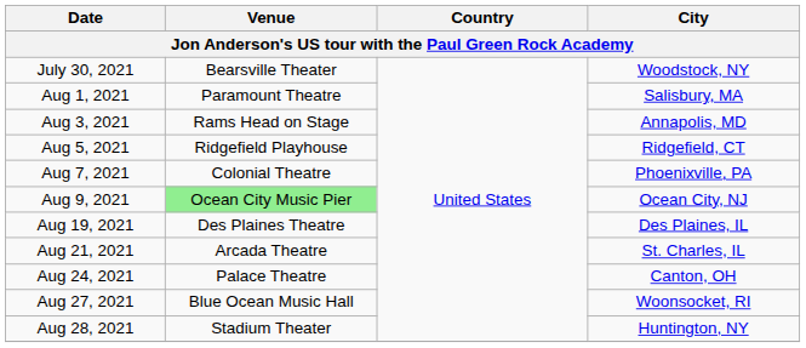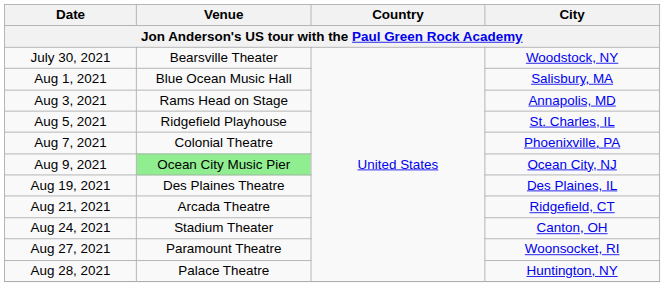 <table class="wikitable" style="text-align:center;">
 <tr>
 <th style="width:150px;">Date</th>
 <th style="width:200px;">Venue</th>
 <th style="width:200px;">Country</th>
 <th style="width:200px;">City</th>
 </tr>
 <tr>
 <th colspan="4">Jon Anderson's US tour with the <a href='#'>Paul Green Rock Academy</a></th>
 </tr>
 <tr>
 <td>July 30, 2021</td>
 <td>Bearsville Theater</td>
 <td rowspan="11"><a href='#'>United States</a></td>
 <td><a href='#'>Woodstock, NY</a></td>
 </tr>
 <tr>
 <td>Aug 1, 2021</td>
-<td>Paramount Theatre</td>
+<td>Blue Ocean Music Hall</td>
 <td><a href='#'>Salisbury, MA</a></td>
 </tr>
 <tr>
 <td>Aug 3, 2021</td>
 <td>Rams Head on Stage</td>
 <td><a href='#'>Annapolis, MD</a></td>
 </tr>
 <tr>
 <td>Aug 5, 2021</td>
 <td>Ridgefield Playhouse</td>
-<td><a href='#'>Ridgefield, CT</a></td>
+<td><a href='#'>St. Charles, IL</a></td>
 </tr>
 <tr>
 <td>Aug 7, 2021</td>
 <td>Colonial Theatre</td>
 <td><a href='#'>Phoenixville, PA</a></td>
 </tr>
 <tr>
 <td>Aug 9, 2021</td>
 <td style="background: lightgreen;">Ocean City Music Pier</td>
 <td><a href='#'>Ocean City, NJ</a></td>
 </tr>
 <tr>
 <td>Aug 19, 2021</td>
 <td>Des Plaines Theatre</td>
 <td><a href='#'>Des Plaines, IL</a></td>
 </tr>
 <tr>
 <td>Aug 21, 2021</td>
 <td>Arcada Theatre</td>
-<td><a href='#'>St. Charles, IL</a></td>
+<td><a href='#'>Ridgefield, CT</a></td>
 </tr>
 <tr>
 <td>Aug 24, 2021</td>
-<td>Palace Theatre</td>
+<td>Stadium Theater</td>
 <td><a href='#'>Canton, OH</a></td>
 </tr>
 <tr>
 <td>Aug 27, 2021</td>
-<td>Blue Ocean Music Hall</td>
+<td>Paramount Theatre</td>
 <td><a href='#'>Woonsocket, RI</a></td>
 </tr>
 <tr>
 <td>Aug 28, 2021</td>
-<td>Stadium Theater</td>
+<td>Palace Theatre</td>
 <td><a href='#'>Huntington, NY</a></td>
 </tr>
 <tr>
 </tr>
 </table>
